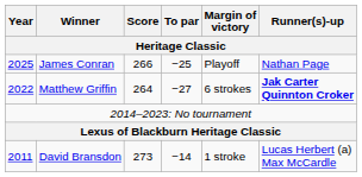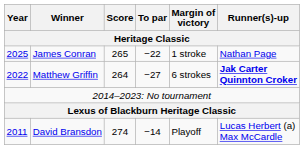 <table class=wikitable style="font-size:95%">
 <tr>
 <th>Year</th>
 <th>Winner</th>
 <th>Score</th>
 <th>To par</th>
 <th>Margin of<br>victory</th>
 <th>Runner(s)-up</th>
 </tr>
 <tr>
 <th colspan=8>Heritage Classic</th>
 </tr>
 <tr>
 <td><a href='#'>2025</a></td>
 <td> <a href='#'>James Conran</a></td>
-<td align=center>266</td>
-<td align=center>−25</td>
-<td>Playoff</td>
+<td align=center>265</td>
+<td align=center>−22</td>
+<td>1 stroke</td>
 <td> <a href='#'>Nathan Page</a></td>
 </tr>
 <tr>
 <td><a href='#'>2022</a></td>
 <td> <a href='#'>Matthew Griffin</a></td>
 <td align=center>264</td>
 <td align=center>−27</td>
 <td>6 strokes</td>
 <td><strong> <a href='#'>Jak Carter</a><br> <a href='#'>Quinnton Croker</a></strong></td>
 </tr>
 <tr>
 <td colspan=8 align=center><em>2014–2023: No tournament</em></td>
 </tr>
 <tr>
 <th colspan=8>Lexus of Blackburn Heritage Classic</th>
 </tr>
 <tr>
 <td><a href='#'>2011</a></td>
 <td> <a href='#'>David Bransdon</a></td>
-<td align=center>273</td>
+<td align=center>274</td>
 <td align=center>−14</td>
-<td>1 stroke</td>
+<td>Playoff</td>
 <td> <a href='#'>Lucas Herbert</a> (a)<br> <a href='#'>Max McCardle</a></td>
 </tr>
 </table>
